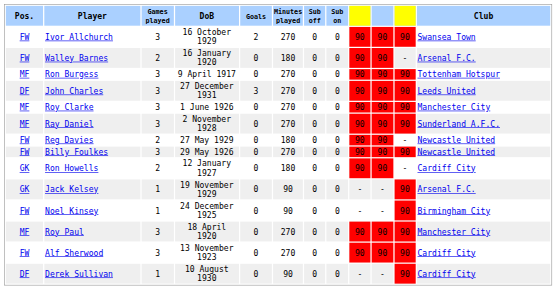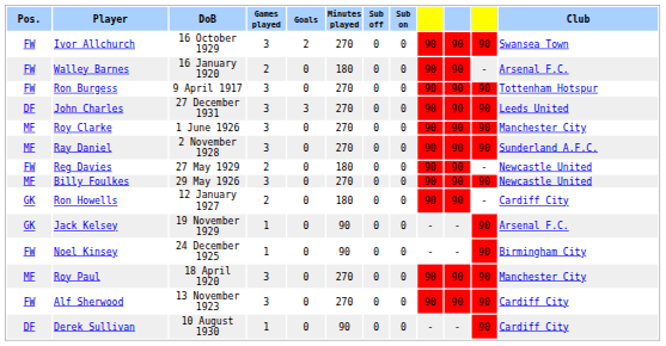 <table border="0" width="100%" style="border: 1px solid #999; background-color:white; text-align:center">
 <tr align="center" bgcolor="#AAD0FF">
 <th width=7%>Pos.</th>
 <th width=18%>Player</th>
+<th width=12%>DoB</th>
 <th width=6%><small>Games<br>played</small></th>
-<th width=12%>DoB</th>
 <th width=6%><small>Goals</small></th>
 <th width=4%><small>Minutes<br>played</small></th>
 <th width=4%><small>Sub off</small></th>
 <th width=4%><small>Sub on</small></th>
 <th width=4% bgcolor=yellow></th>
 <th width=4%></th>
 <th width=4% bgcolor=yellow></th>
 <th width=25%>Club</th>
 </tr>
 <tr>
 <td><a href='#'>FW</a></td>
 <td align="left"><a href='#'>Ivor Allchurch</a></td>
+<td>16 October 1929</td>
 <td>3</td>
-<td>16 October 1929</td>
 <td>2</td>
 <td>270</td>
 <td>0</td>
 <td>0</td>
 <td bgcolor=red>90</td>
 <td bgcolor=red>90</td>
 <td bgcolor=red>90</td>
 <td align="left"> <a href='#'>Swansea Town</a></td>
 </tr>
 <tr bgcolor="#EFEFEF">
 <td><a href='#'>FW</a></td>
 <td align="left"><a href='#'>Walley Barnes</a></td>
+<td>16 January 1920</td>
 <td>2</td>
-<td>16 January 1920</td>
 <td>0</td>
 <td>180</td>
 <td>0</td>
 <td>0</td>
 <td bgcolor=red>90</td>
 <td bgcolor=red>90</td>
 <td>-</td>
 <td align="left"> <a href='#'>Arsenal F.C.</a></td>
 </tr>
 <tr>
-<td><a href='#'>MF</a></td>
+<td><a href='#'>FW</a></td>
 <td align="left"><a href='#'>Ron Burgess</a></td>
+<td>9 April 1917</td>
 <td>3</td>
-<td>9 April 1917</td>
 <td>0</td>
 <td>270</td>
 <td>0</td>
 <td>0</td>
 <td bgcolor=red>90</td>
 <td bgcolor=red>90</td>
 <td bgcolor=red>90</td>
 <td align="left"> <a href='#'>Tottenham Hotspur</a></td>
 </tr>
 <tr bgcolor="#EFEFEF">
 <td><a href='#'>DF</a></td>
 <td align="left"><a href='#'>John Charles</a></td>
+<td>27 December 1931</td>
 <td>3</td>
-<td>27 December 1931</td>
 <td>3</td>
 <td>270</td>
 <td>0</td>
 <td>0</td>
 <td bgcolor=red>90</td>
 <td bgcolor=red>90</td>
 <td bgcolor=red>90</td>
 <td align="left"> <a href='#'>Leeds United</a></td>
 </tr>
 <tr>
 <td><a href='#'>MF</a></td>
 <td align="left"><a href='#'>Roy Clarke</a></td>
+<td>1 June 1926</td>
 <td>3</td>
-<td>1 June 1926</td>
 <td>0</td>
 <td>270</td>
 <td>0</td>
 <td>0</td>
 <td bgcolor=red>90</td>
 <td bgcolor=red>90</td>
 <td bgcolor=red>90</td>
 <td align="left"> <a href='#'>Manchester City</a></td>
 </tr>
 <tr bgcolor="#EFEFEF">
 <td><a href='#'>MF</a></td>
 <td align="left"><a href='#'>Ray Daniel</a></td>
+<td>2 November 1928</td>
 <td>3</td>
-<td>2 November 1928</td>
 <td>0</td>
 <td>270</td>
 <td>0</td>
 <td>0</td>
 <td bgcolor=red>90</td>
 <td bgcolor=red>90</td>
 <td bgcolor=red>90</td>
 <td align="left"> <a href='#'>Sunderland A.F.C.</a></td>
 </tr>
 <tr>
 <td><a href='#'>FW</a></td>
 <td align="left"><a href='#'>Reg Davies</a></td>
+<td>27 May 1929</td>
 <td>2</td>
-<td>27 May 1929</td>
 <td>0</td>
 <td>180</td>
 <td>0</td>
 <td>0</td>
 <td bgcolor=red>90</td>
 <td bgcolor=red>90</td>
 <td>-</td>
 <td align="left"> <a href='#'>Newcastle United</a></td>
 </tr>
 <tr bgcolor="#EFEFEF">
-<td><a href='#'>FW</a></td>
+<td><a href='#'>MF</a></td>
 <td align="left"><a href='#'>Billy Foulkes</a></td>
+<td>29 May 1926</td>
 <td>3</td>
-<td>29 May 1926</td>
 <td>0</td>
 <td>270</td>
 <td>0</td>
 <td>0</td>
 <td bgcolor=red>90</td>
 <td bgcolor=red>90</td>
 <td bgcolor=red>90</td>
 <td align="left"> <a href='#'>Newcastle United</a></td>
 </tr>
 <tr>
 <td><a href='#'>GK</a></td>
 <td align="left"><a href='#'>Ron Howells</a></td>
+<td>12 January 1927</td>
 <td>2</td>
-<td>12 January 1927</td>
 <td>0</td>
 <td>180</td>
 <td>0</td>
 <td>0</td>
 <td bgcolor=red>90</td>
 <td bgcolor=red>90</td>
 <td>-</td>
 <td align="left"> <a href='#'>Cardiff City</a></td>
 </tr>
 <tr bgcolor="#EFEFEF">
 <td><a href='#'>GK</a></td>
 <td align="left"><a href='#'>Jack Kelsey</a></td>
+<td>19 November 1929</td>
 <td>1</td>
-<td>19 November 1929</td>
 <td>0</td>
 <td>90</td>
 <td>0</td>
 <td>0</td>
 <td>-</td>
 <td>-</td>
 <td bgcolor=red>90</td>
 <td align="left"> <a href='#'>Arsenal F.C.</a></td>
 </tr>
 <tr>
 <td><a href='#'>FW</a></td>
 <td align="left"><a href='#'>Noel Kinsey</a></td>
+<td>24 December 1925</td>
 <td>1</td>
-<td>24 December 1925</td>
 <td>0</td>
 <td>90</td>
 <td>0</td>
 <td>0</td>
 <td>-</td>
 <td>-</td>
 <td bgcolor=red>90</td>
 <td align="left"> <a href='#'>Birmingham City</a></td>
 </tr>
 <tr bgcolor="#EFEFEF">
 <td><a href='#'>MF</a></td>
 <td align="left"><a href='#'>Roy Paul</a></td>
+<td>18 April 1920</td>
 <td>3</td>
-<td>18 April 1920</td>
 <td>0</td>
 <td>270</td>
 <td>0</td>
 <td>0</td>
 <td bgcolor=red>90</td>
 <td bgcolor=red>90</td>
 <td bgcolor=red>90</td>
 <td align="left"> <a href='#'>Manchester City</a></td>
 </tr>
 <tr>
 <td><a href='#'>FW</a></td>
 <td align="left"><a href='#'>Alf Sherwood</a></td>
+<td>13 November 1923</td>
 <td>3</td>
-<td>13 November 1923</td>
 <td>0</td>
 <td>270</td>
 <td>0</td>
 <td>0</td>
 <td bgcolor=red>90</td>
 <td bgcolor=red>90</td>
 <td bgcolor=red>90</td>
 <td align="left"> <a href='#'>Cardiff City</a></td>
 </tr>
 <tr bgcolor="#EFEFEF">
 <td><a href='#'>DF</a></td>
 <td align="left"><a href='#'>Derek Sullivan</a></td>
+<td>10 August 1930</td>
 <td>1</td>
-<td>10 August 1930</td>
 <td>0</td>
 <td>90</td>
 <td>0</td>
 <td>0</td>
 <td>-</td>
 <td>-</td>
 <td bgcolor=red>90</td>
 <td align="left"> <a href='#'>Cardiff City</a></td>
 </tr>
 </table>
